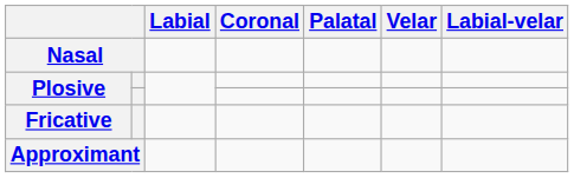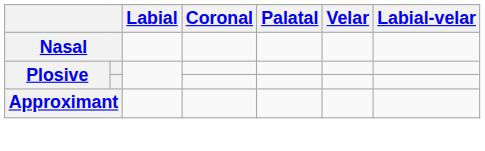 <table class="wikitable" style=text-align:center>
 <tr>
 <th colspan=2></th>
 <th><a href='#'>Labial</a></th>
 <th><a href='#'>Coronal</a></th>
 <th><a href='#'>Palatal</a></th>
 <th><a href='#'>Velar</a></th>
 <th><a href='#'>Labial-velar</a></th>
 </tr>
 <tr>
 <th colspan=2><a href='#'>Nasal</a></th>
 <td></td>
 <td></td>
 <td></td>
 <td></td>
 <td></td>
 </tr>
 <tr>
 <th rowspan=2><a href='#'>Plosive</a></th>
 <th></th>
 <td rowspan=2></td>
 <td></td>
 <td></td>
 <td></td>
 <td></td>
 </tr>
 <tr>
 <th></th>
 <td></td>
 <td></td>
 <td></td>
 <td></td>
 </tr>
 <tr>
-<th><a href='#'>Fricative</a></th>
-<th></th>
-<td></td>
-<td></td>
-<td></td>
-<td></td>
-<td></td>
-</tr>
-<tr>
 <th colspan=2><a href='#'>Approximant</a></th>
 <td></td>
 <td></td>
 <td></td>
 <td></td>
 <td></td>
 </tr>
 </table>
